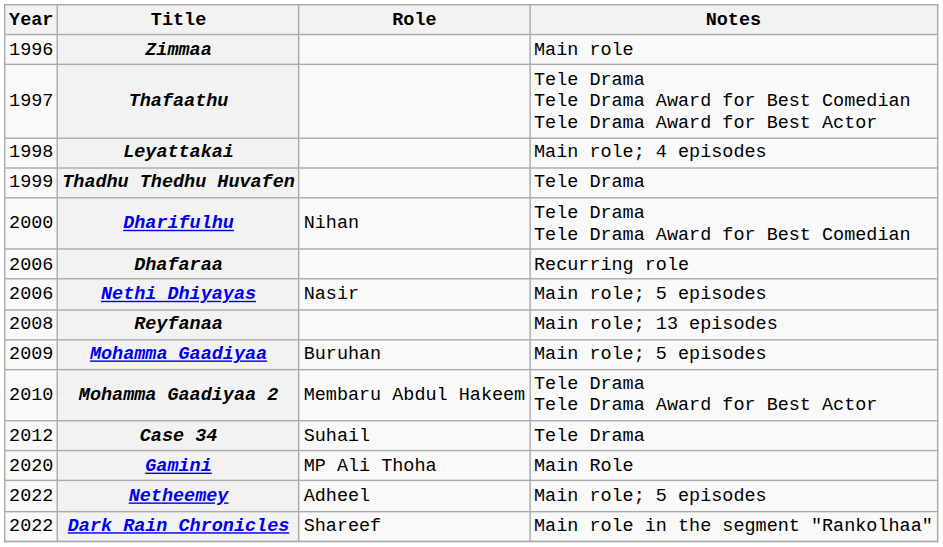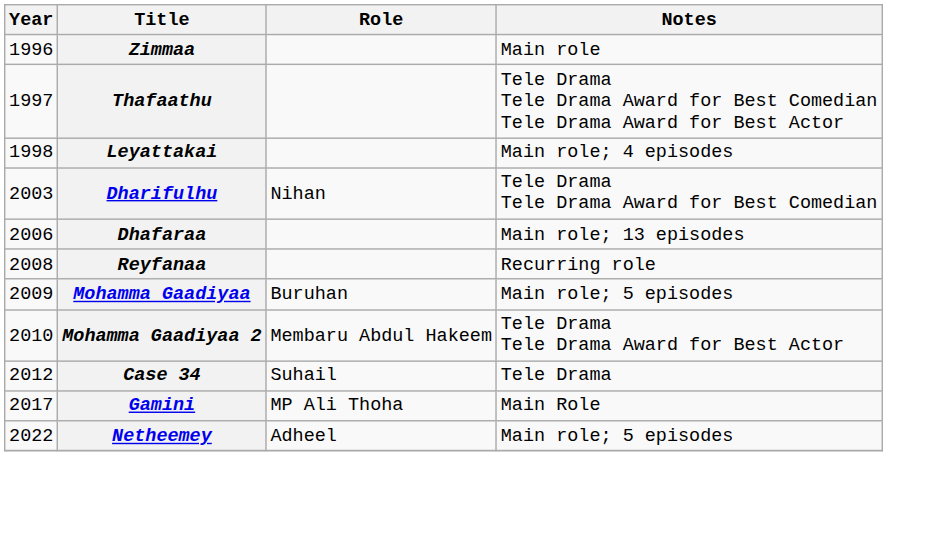 <table class="wikitable">
 <tr>
 <th>Year</th>
 <th>Title</th>
 <th>Role</th>
 <th>Notes</th>
 </tr>
 <tr>
 <td>1996</td>
 <th scope="row"><em>Zimmaa</em></th>
 <td></td>
 <td>Main role</td>
 </tr>
 <tr>
 <td>1997</td>
 <th scope="row"><em>Thafaathu</em></th>
 <td></td>
 <td>Tele Drama<br>Tele Drama Award for Best Comedian<br>Tele Drama Award for Best Actor</td>
 </tr>
 <tr>
 <td>1998</td>
 <th scope="row"><em>Leyattakai</em></th>
 <td></td>
 <td>Main role; 4 episodes</td>
 </tr>
 <tr>
-<td>1999</td>
-<th scope="row"><em>Thadhu Thedhu Huvafen</em></th>
-<td></td>
-<td>Tele Drama</td>
-</tr>
-<tr>
-<td>2000</td>
+<td>2003</td>
 <th scope="row"><em><a href='#'>Dharifulhu</a></em></th>
 <td>Nihan</td>
 <td>Tele Drama<br>Tele Drama Award for Best Comedian</td>
 </tr>
 <tr>
 <td>2006</td>
 <th scope="row"><em>Dhafaraa</em></th>
 <td></td>
-<td>Recurring role</td>
-</tr>
-<tr>
-<td>2006</td>
-<th scope="row"><em><a href='#'>Nethi Dhiyayas</a></em></th>
-<td>Nasir</td>
-<td>Main role; 5 episodes</td>
+<td>Main role; 13 episodes</td>
 </tr>
 <tr>
 <td>2008</td>
 <th scope="row"><em>Reyfanaa</em></th>
 <td></td>
-<td>Main role; 13 episodes</td>
+<td>Recurring role</td>
 </tr>
 <tr>
 <td>2009</td>
 <th scope="row"><em><a href='#'>Mohamma Gaadiyaa</a></em></th>
 <td>Buruhan</td>
 <td>Main role; 5 episodes</td>
 </tr>
 <tr>
 <td>2010</td>
 <th scope="row"><em>Mohamma Gaadiyaa 2</em></th>
 <td>Membaru Abdul Hakeem</td>
 <td>Tele Drama<br>Tele Drama Award for Best Actor</td>
 </tr>
 <tr>
 <td>2012</td>
 <th scope="row"><em>Case 34</em></th>
 <td>Suhail</td>
 <td>Tele Drama</td>
 </tr>
 <tr>
-<td>2020</td>
+<td>2017</td>
 <th scope="row"><em><a href='#'>Gamini</a></em></th>
 <td>MP Ali Thoha</td>
 <td>Main Role</td>
 </tr>
 <tr>
 <td>2022</td>
 <th scope="row"><em><a href='#'>Netheemey</a></em></th>
 <td>Adheel</td>
 <td>Main role; 5 episodes</td>
 </tr>
 <tr>
-<td>2022</td>
-<th scope="row"><em><a href='#'>Dark Rain Chronicles</a></em></th>
-<td>Shareef</td>
-<td>Main role in the segment "Rankolhaa"</td>
-</tr>
-<tr>
 </tr>
 </table>
